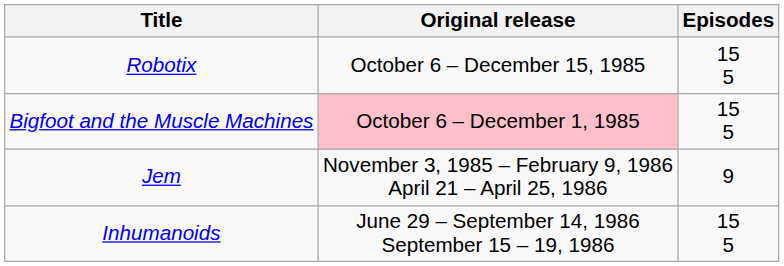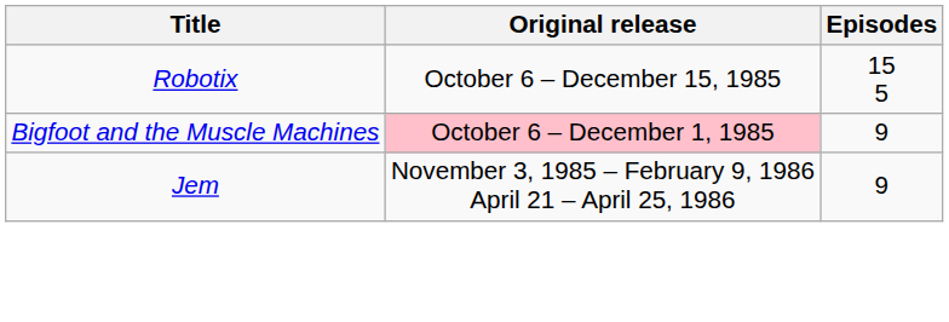 <table class="wikitable" style="text-align:center;">
 <tr>
 <th>Title</th>
 <th>Original release</th>
 <th>Episodes</th>
 </tr>
 <tr>
 <td><em><a href='#'>Robotix</a></em></td>
 <td>October 6 – December 15, 1985</td>
 <td>15 <br> 5 </td>
 </tr>
 <tr>
 <td><em><a href='#'>Bigfoot and the Muscle Machines</a></em></td>
 <td style="background: pink;">October 6 – December 1, 1985</td>
-<td>15 <br> 5 </td>
+<td>9</td>
 </tr>
 <tr>
 <td><em><a href='#'>Jem</a></em></td>
 <td>November 3, 1985 – February 9, 1986 <br> April 21 – April 25, 1986 </td>
 <td>9</td>
 </tr>
-<tr>
-<td><em><a href='#'>Inhumanoids</a></em></td>
-<td>June 29 – September 14, 1986 <br> September 15 – 19, 1986  </td>
-<td>15 <br> 5 </td>
-</tr>
 </table>
